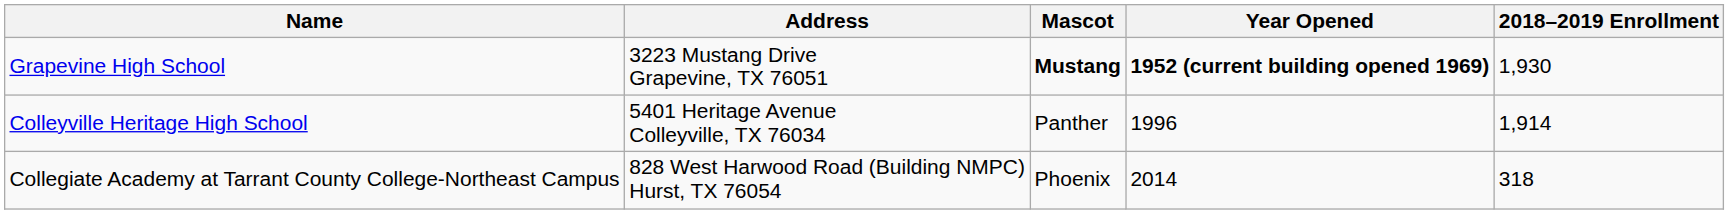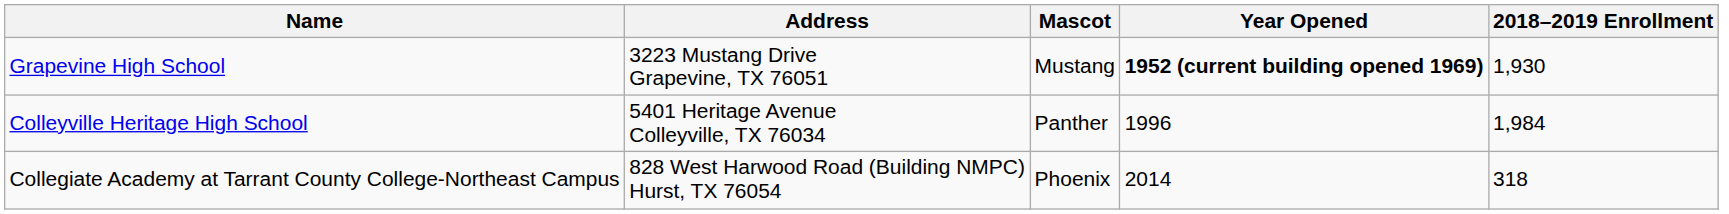 <table class="wikitable">
 <tr>
 <th>Name</th>
 <th>Address</th>
 <th>Mascot</th>
 <th>Year Opened</th>
 <th>2018–2019 Enrollment</th>
 </tr>
 <tr>
 <td><a href='#'>Grapevine High School</a></td>
 <td>3223 Mustang Drive<br>Grapevine, TX 76051</td>
-<td><strong>Mustang</strong></td>
+<td>Mustang</td>
 <td><strong>1952 (current building opened 1969)</strong></td>
 <td>1,930</td>
 </tr>
 <tr>
 <td><a href='#'>Colleyville Heritage High School</a></td>
 <td>5401 Heritage Avenue<br>Colleyville, TX 76034</td>
 <td>Panther</td>
 <td>1996</td>
-<td>1,914</td>
+<td>1,984</td>
 </tr>
 <tr>
 <td>Collegiate Academy at Tarrant County College-Northeast Campus</td>
 <td>828 West Harwood Road (Building NMPC)<br>Hurst, TX 76054</td>
 <td>Phoenix</td>
 <td>2014</td>
 <td>318</td>
 </tr>
 </table>
